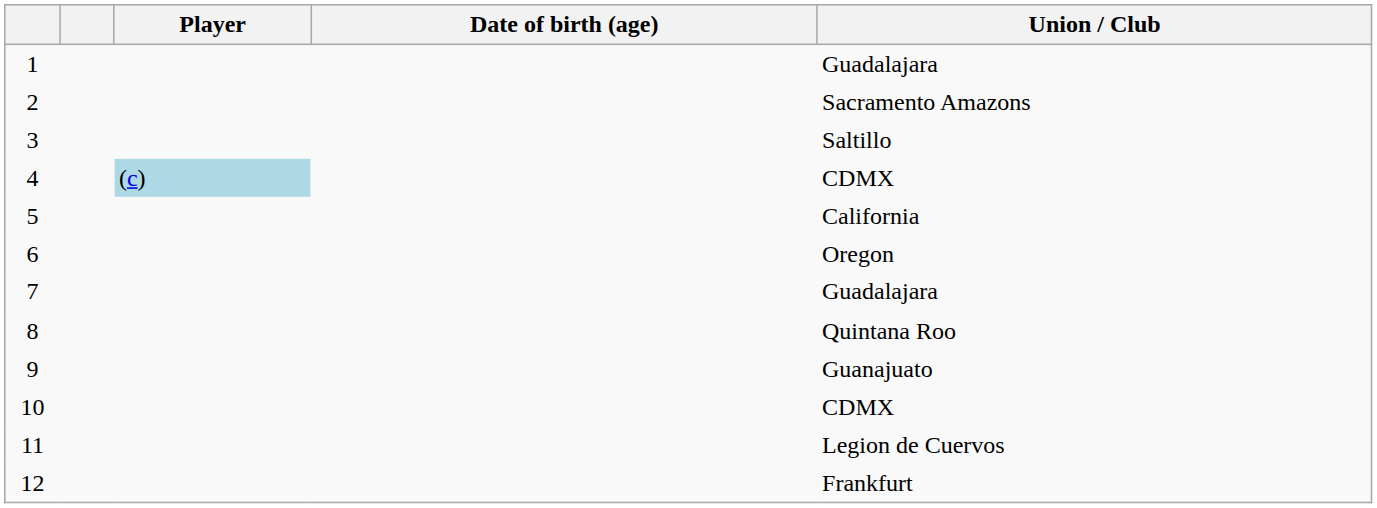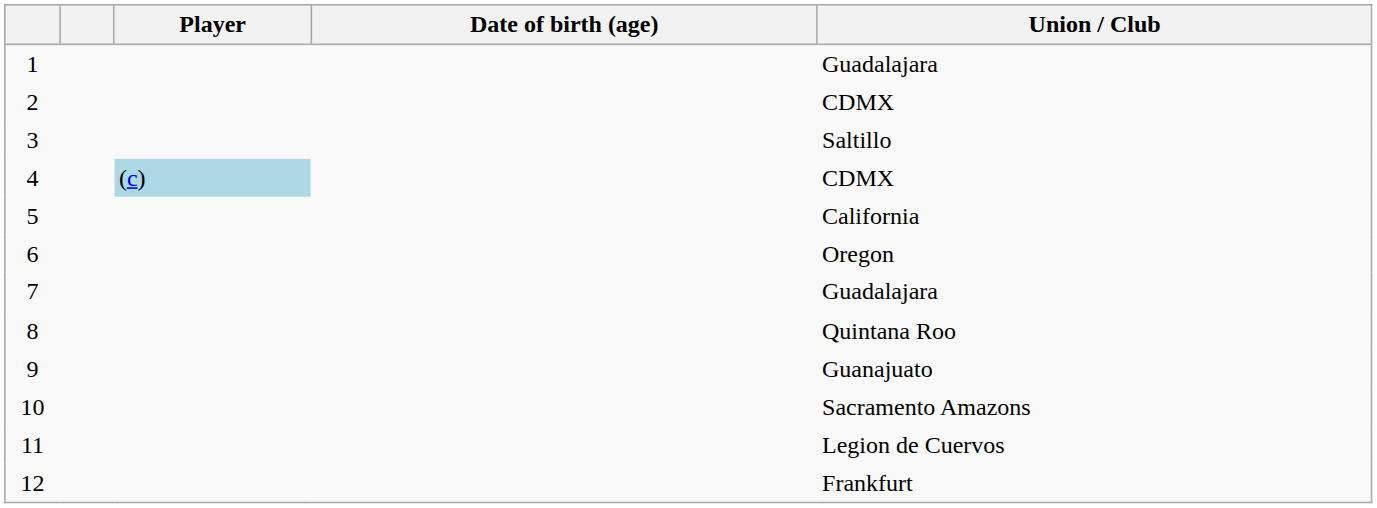 <table class="sortable wikitable plainrowheaders" style="font-size:95%; width: 98%">
 <tr>
 <th scope="col" style="width:4%"></th>
 <th scope="col" style="width:4%"></th>
 <th scope="col">Player</th>
 <th scope="col">Date of birth (age)</th>
 <th scope="col">Union / Club</th>
 </tr>
 <tr>
 <td style="text-align:center; border:0">1</td>
 <td style="text-align:center; border:0"></td>
 <td style="text-align:left; border:0"></td>
 <td style="text-align:left; border:0"></td>
 <td style="text-align:left; border:0"> Guadalajara</td>
 </tr>
 <tr>
 <td style="text-align:center; border:0">2</td>
 <td style="text-align:center; border:0"></td>
 <td style="text-align:left; border:0"></td>
 <td style="text-align:left; border:0"></td>
-<td style="text-align:left; border:0"> Sacramento Amazons</td>
+<td style="text-align:left; border:0"> CDMX</td>
 </tr>
 <tr>
 <td style="text-align:center; border:0">3</td>
 <td style="text-align:center; border:0"></td>
 <td style="text-align:left; border:0"></td>
 <td style="text-align:left; border:0"></td>
 <td style="text-align:left; border:0"> Saltillo</td>
 </tr>
 <tr>
 <td style="text-align:center; border:0">4</td>
 <td style="text-align:center; border:0"></td>
 <td style="background: lightblue; text-align:left; border:0"> (<a href='#'>c</a>)</td>
 <td style="text-align:left; border:0"></td>
 <td style="text-align:left; border:0"> CDMX</td>
 </tr>
 <tr>
 <td style="text-align:center; border:0">5</td>
 <td style="text-align:center; border:0"></td>
 <td style="text-align:left; border:0"></td>
 <td style="text-align:left; border:0"></td>
 <td style="text-align:left; border:0"> California</td>
 </tr>
 <tr>
 <td style="text-align:center; border:0">6</td>
 <td style="text-align:center; border:0"></td>
 <td style="text-align:left; border:0"></td>
 <td style="text-align:left; border:0"></td>
 <td style="text-align:left; border:0"> Oregon</td>
 </tr>
 <tr>
 <td style="text-align:center; border:0">7</td>
 <td style="text-align:center; border:0"></td>
 <td style="text-align:left; border:0"></td>
 <td style="text-align:left; border:0"></td>
 <td style="text-align:left; border:0"> Guadalajara</td>
 </tr>
 <tr>
 <td style="text-align:center; border:0">8</td>
 <td style="text-align:center; border:0"></td>
 <td style="text-align:left; border:0"></td>
 <td style="text-align:left; border:0"></td>
 <td style="text-align:left; border:0"> Quintana Roo</td>
 </tr>
 <tr>
 <td style="text-align:center; border:0">9</td>
 <td style="text-align:center; border:0"></td>
 <td style="text-align:left; border:0"></td>
 <td style="text-align:left; border:0"></td>
 <td style="text-align:left; border:0"> Guanajuato</td>
 </tr>
 <tr>
 <td style="text-align:center; border:0">10</td>
 <td style="text-align:center; border:0"></td>
 <td style="text-align:left; border:0"></td>
 <td style="text-align:left; border:0"></td>
-<td style="text-align:left; border:0"> CDMX</td>
+<td style="text-align:left; border:0"> Sacramento Amazons</td>
 </tr>
 <tr>
 <td style="text-align:center; border:0">11</td>
 <td style="text-align:center; border:0"></td>
 <td style="text-align:left; border:0"></td>
 <td style="text-align:left; border:0"></td>
 <td style="text-align:left; border:0"> Legion de Cuervos</td>
 </tr>
 <tr>
 <td style="text-align:center; border:0">12</td>
 <td style="text-align:center; border:0"></td>
 <td style="text-align:left; border:0"></td>
 <td style="text-align:left; border:0"></td>
 <td style="text-align:left; border:0"> Frankfurt</td>
 </tr>
 </table>
